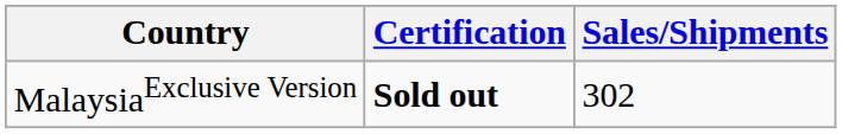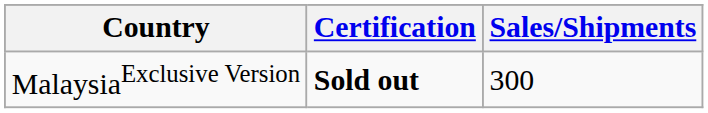 <table class="wikitable">
 <tr>
 <th>Country</th>
 <th><a href='#'>Certification</a></th>
 <th><a href='#'>Sales/Shipments</a></th>
 </tr>
 <tr>
 <td>Malaysia<sup>Exclusive Version</sup></td>
 <td><strong>Sold out</strong></td>
-<td>302</td>
+<td>300</td>
 </tr>
 </table>
